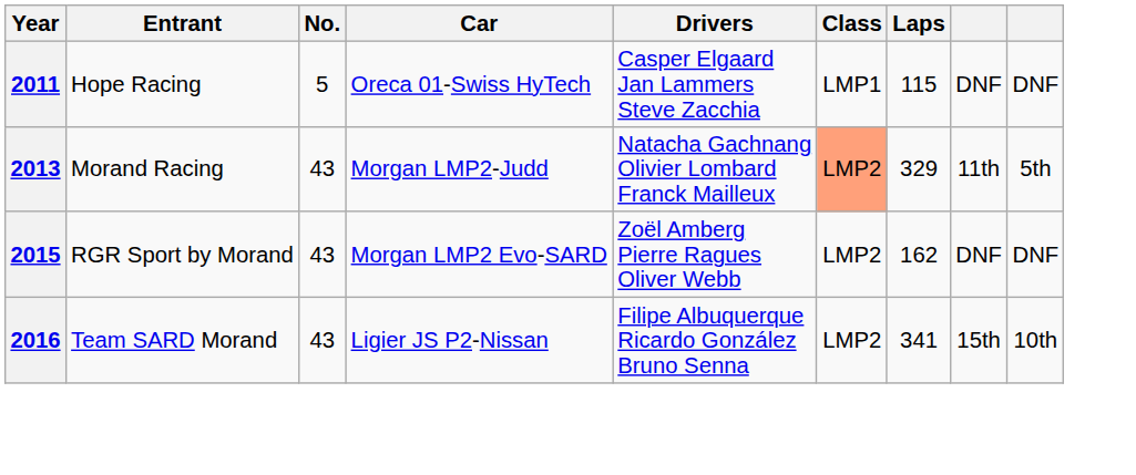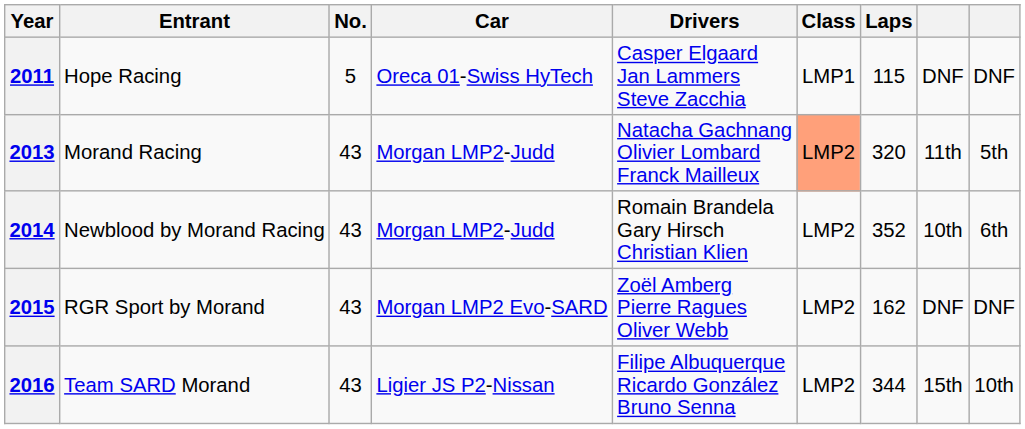 <table class="wikitable" style="font-size:90%">
 <tr>
 <th>Year</th>
 <th>Entrant</th>
 <th>No.</th>
 <th>Car</th>
 <th>Drivers</th>
 <th>Class</th>
 <th>Laps</th>
 <th></th>
 <th></th>
 </tr>
 <tr align="center">
 <th><a href='#'>2011</a></th>
 <td align=left> Hope Racing</td>
 <td>5</td>
 <td align=left><a href='#'>Oreca 01</a>-<a href='#'>Swiss HyTech</a></td>
 <td align=left> <a href='#'>Casper Elgaard</a><br> <a href='#'>Jan Lammers</a><br> <a href='#'>Steve Zacchia</a></td>
 <td>LMP1</td>
 <td>115</td>
 <td>DNF</td>
 <td>DNF</td>
 </tr>
 <tr align="center">
 <th><a href='#'>2013</a></th>
 <td align=left> Morand Racing</td>
 <td>43</td>
 <td align=left><a href='#'>Morgan LMP2</a>-<a href='#'>Judd</a></td>
 <td align=left> <a href='#'>Natacha Gachnang</a><br> <a href='#'>Olivier Lombard</a><br> <a href='#'>Franck Mailleux</a></td>
 <td style="background: lightsalmon;">LMP2</td>
-<td>329</td>
+<td>320</td>
 <td>11th</td>
 <td>5th</td>
+</tr>
+<tr align="center">
+<th><a href='#'>2014</a></th>
+<td align=left> Newblood by Morand Racing</td>
+<td>43</td>
+<td align=left><a href='#'>Morgan LMP2</a>-<a href='#'>Judd</a></td>
+<td align=left> Romain Brandela<br> Gary Hirsch<br> <a href='#'>Christian Klien</a></td>
+<td>LMP2</td>
+<td>352</td>
+<td>10th</td>
+<td>6th</td>
 </tr>
 <tr align="center">
 <th><a href='#'>2015</a></th>
 <td align=left> RGR Sport by Morand</td>
 <td>43</td>
 <td align=left><a href='#'>Morgan LMP2 Evo</a>-<a href='#'>SARD</a></td>
 <td align=left> <a href='#'>Zoël Amberg</a><br> <a href='#'>Pierre Ragues</a><br> <a href='#'>Oliver Webb</a></td>
 <td>LMP2</td>
 <td>162</td>
 <td>DNF</td>
 <td>DNF</td>
 </tr>
 <tr align="center">
 <th><a href='#'>2016</a></th>
 <td align=left> <a href='#'>Team SARD</a> Morand</td>
 <td>43</td>
 <td align=left><a href='#'>Ligier JS P2</a>-<a href='#'>Nissan</a></td>
 <td align=left> <a href='#'>Filipe Albuquerque</a><br> <a href='#'>Ricardo González</a><br> <a href='#'>Bruno Senna</a></td>
 <td>LMP2</td>
-<td>341</td>
+<td>344</td>
 <td>15th</td>
 <td>10th</td>
 </tr>
 </table>
